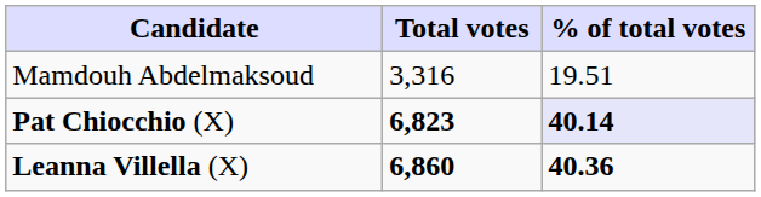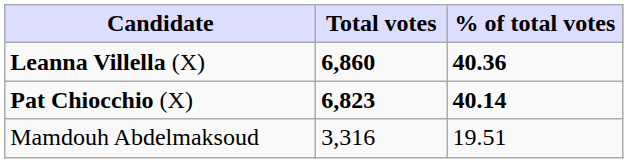 <table class="wikitable">
 <tr>
 <th style="background:#ddf; width:200px;">Candidate</th>
 <th style="background:#ddf; width:80px;">Total votes</th>
 <th style="background:#ddf; width:110px;">% of total votes</th>
 </tr>
 <tr>
+<td><strong>Leanna Villella</strong> (X)</td>
+<td><strong>6,860</strong></td>
+<td><strong>40.36</strong></td>
+</tr>
+<tr>
+<td><strong>Pat Chiocchio</strong> (X)</td>
+<td><strong>6,823</strong></td>
+<td><strong>40.14</strong></td>
+</tr>
+<tr>
 <td>Mamdouh Abdelmaksoud</td>
 <td>3,316</td>
 <td>19.51</td>
 </tr>
-<tr>
-<td><strong>Pat Chiocchio</strong> (X)</td>
-<td><strong>6,823</strong></td>
-<td style="background: lavender;"><strong>40.14</strong></td>
-</tr>
-<tr>
-<td><strong>Leanna Villella</strong> (X)</td>
-<td><strong>6,860</strong></td>
-<td><strong>40.36</strong></td>
-</tr>
 </table>
